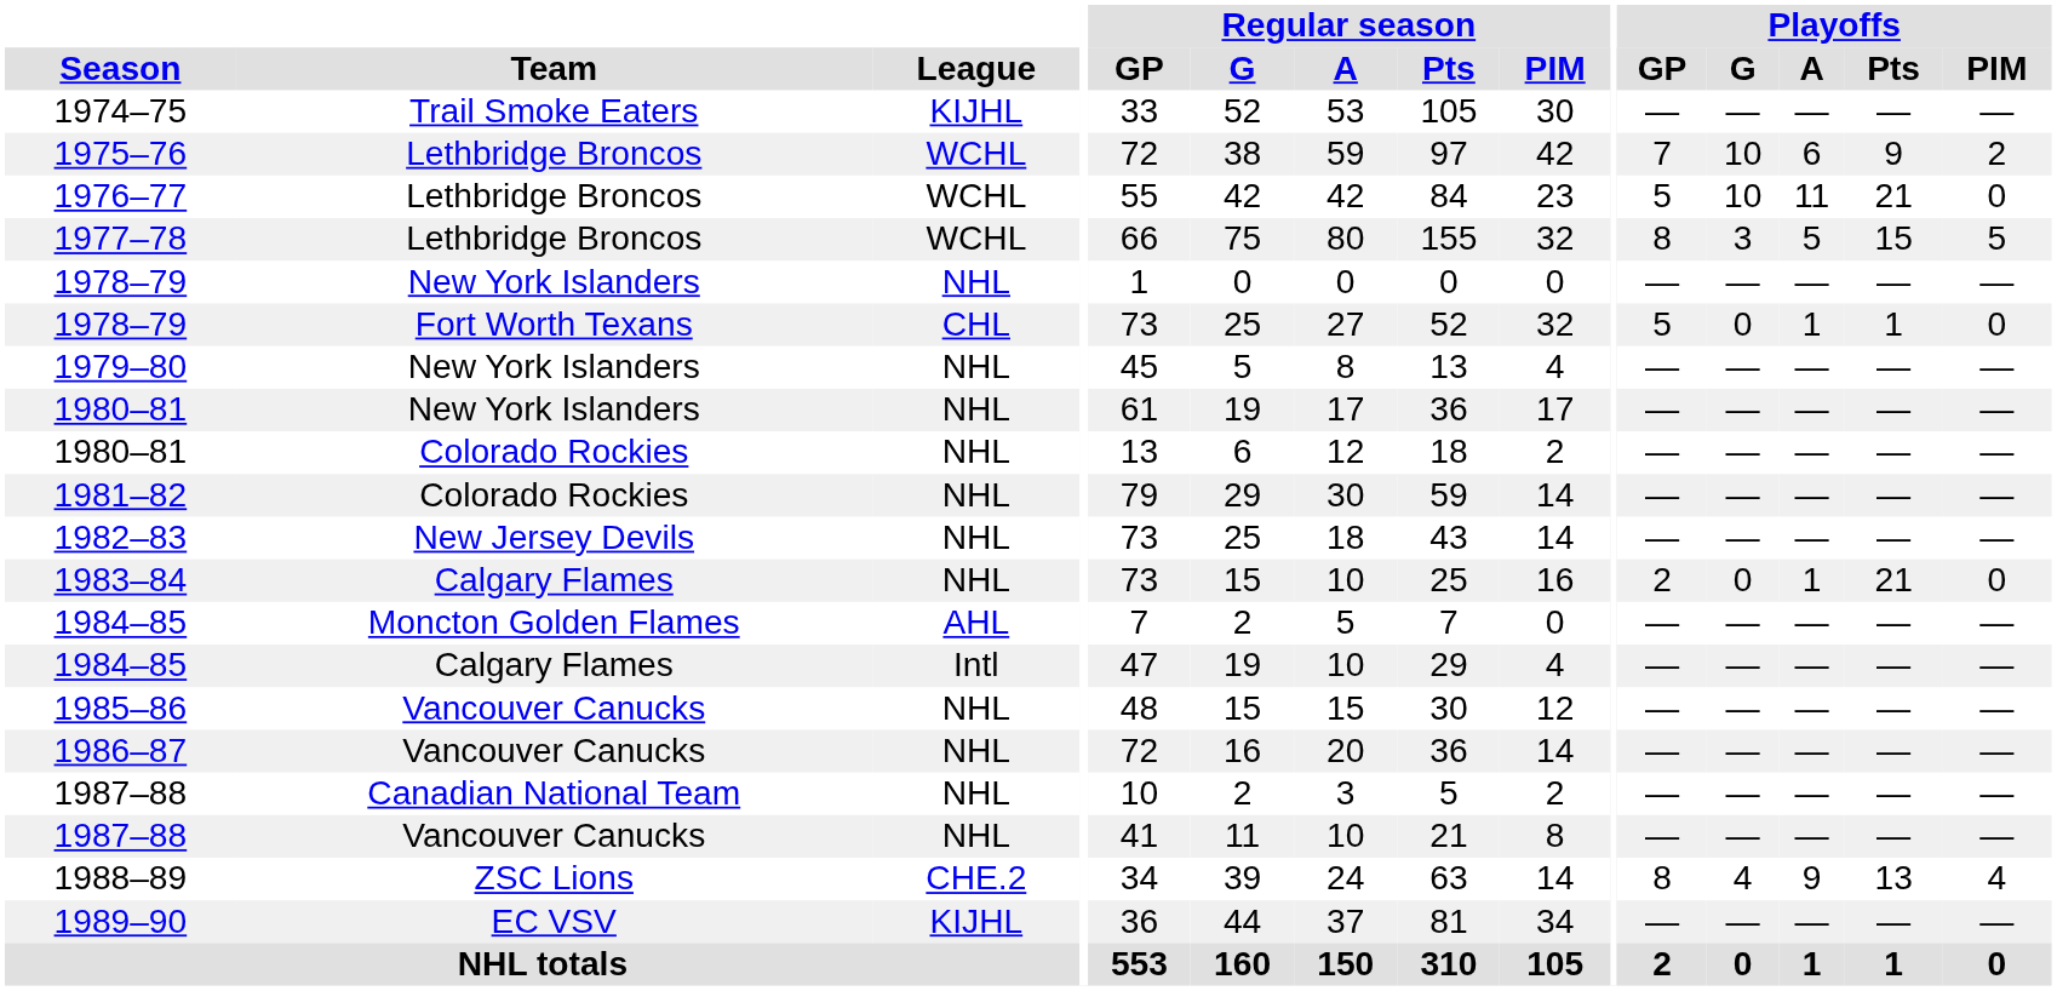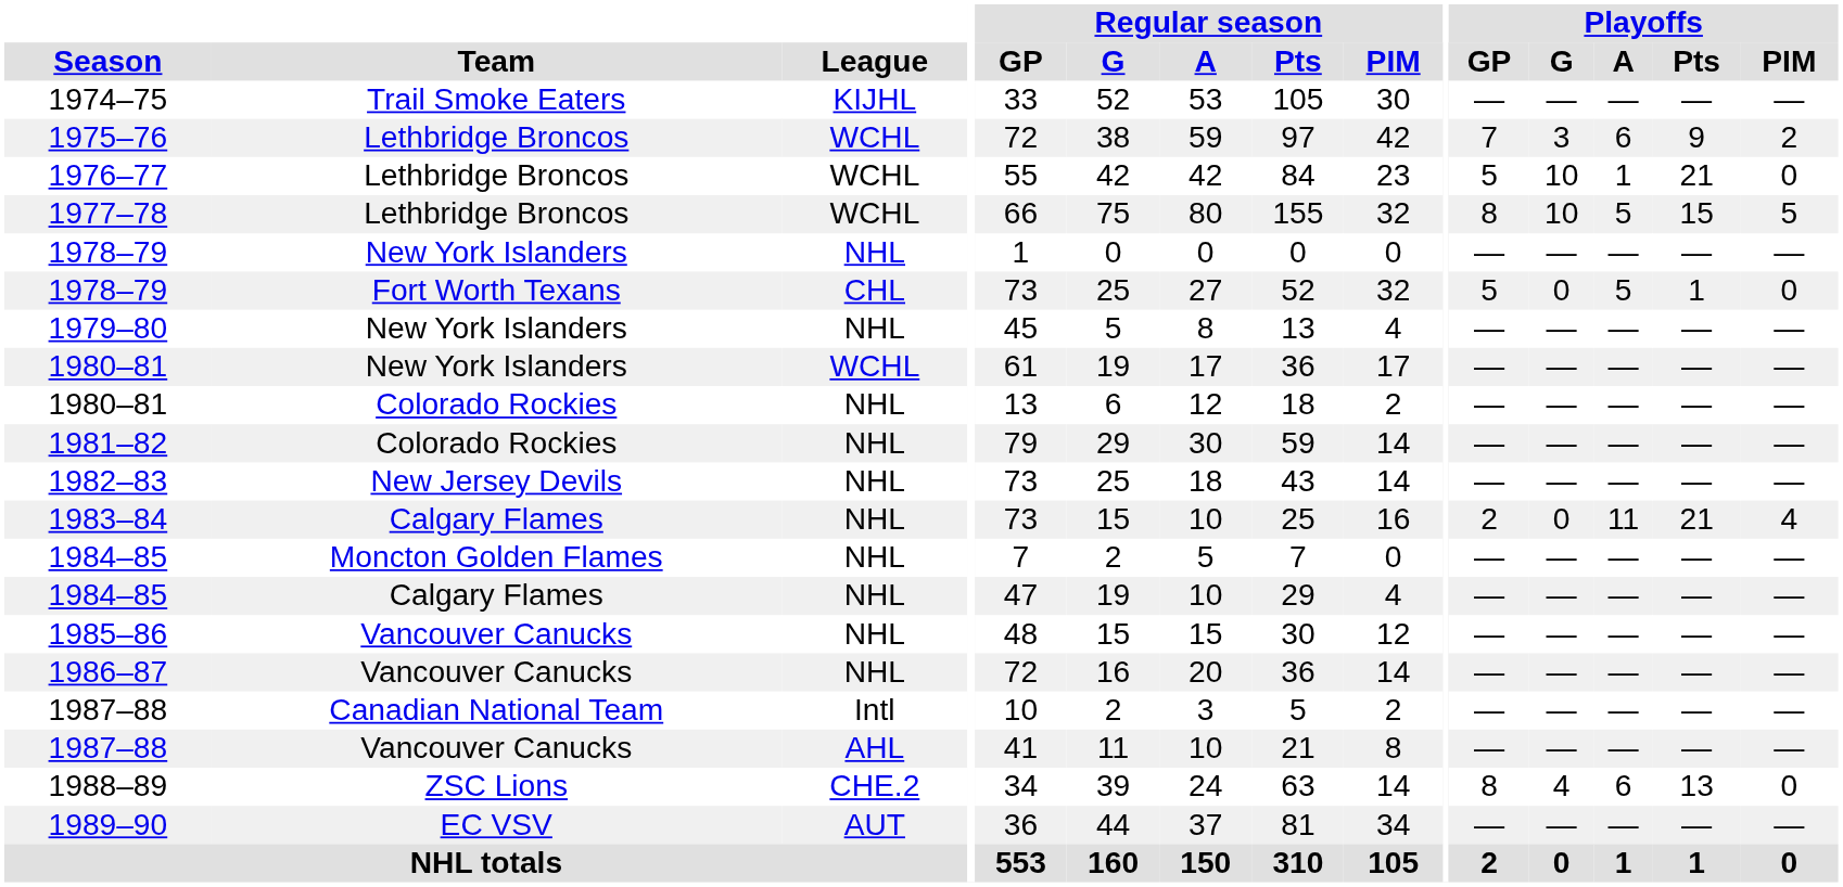 <table border="0" cellpadding="1" cellspacing="0" style="text-align:center; width:60em">
 <tr bgcolor="#e0e0e0">
 <th colspan="3" bgcolor="#ffffff"></th>
 <th rowspan="100" bgcolor="#ffffff"></th>
 <th colspan="5"><a href='#'>Regular season</a></th>
 <th rowspan="100" bgcolor="#ffffff"></th>
 <th colspan="5"><a href='#'>Playoffs</a></th>
 </tr>
 <tr bgcolor="#e0e0e0">
 <th><a href='#'>Season</a></th>
 <th>Team</th>
 <th>League</th>
 <th>GP</th>
 <th><a href='#'>G</a></th>
 <th><a href='#'>A</a></th>
 <th><a href='#'>Pts</a></th>
 <th><a href='#'>PIM</a></th>
 <th>GP</th>
 <th>G</th>
 <th>A</th>
 <th>Pts</th>
 <th>PIM</th>
 </tr>
 <tr>
 <td>1974–75</td>
 <td><a href='#'>Trail Smoke Eaters</a></td>
 <td><a href='#'>KIJHL</a></td>
 <td>33</td>
 <td>52</td>
 <td>53</td>
 <td>105</td>
 <td>30</td>
 <td>—</td>
 <td>—</td>
 <td>—</td>
 <td>—</td>
 <td>—</td>
 </tr>
 <tr bgcolor="#f0f0f0">
 <td><a href='#'>1975–76</a></td>
 <td><a href='#'>Lethbridge Broncos</a></td>
 <td><a href='#'>WCHL</a></td>
 <td>72</td>
 <td>38</td>
 <td>59</td>
 <td>97</td>
 <td>42</td>
 <td>7</td>
-<td>10</td>
+<td>3</td>
 <td>6</td>
 <td>9</td>
 <td>2</td>
 </tr>
 <tr>
 <td><a href='#'>1976–77</a></td>
 <td>Lethbridge Broncos</td>
 <td>WCHL</td>
 <td>55</td>
 <td>42</td>
 <td>42</td>
 <td>84</td>
 <td>23</td>
 <td>5</td>
 <td>10</td>
-<td>11</td>
+<td>1</td>
 <td>21</td>
 <td>0</td>
 </tr>
 <tr bgcolor="#f0f0f0">
 <td><a href='#'>1977–78</a></td>
 <td>Lethbridge Broncos</td>
 <td>WCHL</td>
 <td>66</td>
 <td>75</td>
 <td>80</td>
 <td>155</td>
 <td>32</td>
 <td>8</td>
-<td>3</td>
+<td>10</td>
 <td>5</td>
 <td>15</td>
 <td>5</td>
 </tr>
 <tr>
 <td><a href='#'>1978–79</a></td>
 <td><a href='#'>New York Islanders</a></td>
 <td><a href='#'>NHL</a></td>
 <td>1</td>
 <td>0</td>
 <td>0</td>
 <td>0</td>
 <td>0</td>
 <td>—</td>
 <td>—</td>
 <td>—</td>
 <td>—</td>
 <td>—</td>
 </tr>
 <tr bgcolor="#f0f0f0">
 <td><a href='#'>1978–79</a></td>
 <td><a href='#'>Fort Worth Texans</a></td>
 <td><a href='#'>CHL</a></td>
 <td>73</td>
 <td>25</td>
 <td>27</td>
 <td>52</td>
 <td>32</td>
 <td>5</td>
 <td>0</td>
-<td>1</td>
+<td>5</td>
 <td>1</td>
 <td>0</td>
 </tr>
 <tr>
 <td><a href='#'>1979–80</a></td>
 <td>New York Islanders</td>
 <td>NHL</td>
 <td>45</td>
 <td>5</td>
 <td>8</td>
 <td>13</td>
 <td>4</td>
 <td>—</td>
 <td>—</td>
 <td>—</td>
 <td>—</td>
 <td>—</td>
 </tr>
 <tr bgcolor="#f0f0f0">
 <td><a href='#'>1980–81</a></td>
 <td>New York Islanders</td>
-<td>NHL</td>
+<td><a href='#'>WCHL</a></td>
 <td>61</td>
 <td>19</td>
 <td>17</td>
 <td>36</td>
 <td>17</td>
 <td>—</td>
 <td>—</td>
 <td>—</td>
 <td>—</td>
 <td>—</td>
 </tr>
 <tr>
 <td>1980–81</td>
 <td><a href='#'>Colorado Rockies</a></td>
 <td>NHL</td>
 <td>13</td>
 <td>6</td>
 <td>12</td>
 <td>18</td>
 <td>2</td>
 <td>—</td>
 <td>—</td>
 <td>—</td>
 <td>—</td>
 <td>—</td>
 </tr>
 <tr bgcolor="#f0f0f0">
 <td><a href='#'>1981–82</a></td>
 <td>Colorado Rockies</td>
 <td>NHL</td>
 <td>79</td>
 <td>29</td>
 <td>30</td>
 <td>59</td>
 <td>14</td>
 <td>—</td>
 <td>—</td>
 <td>—</td>
 <td>—</td>
 <td>—</td>
 </tr>
 <tr>
 <td><a href='#'>1982–83</a></td>
 <td><a href='#'>New Jersey Devils</a></td>
 <td>NHL</td>
 <td>73</td>
 <td>25</td>
 <td>18</td>
 <td>43</td>
 <td>14</td>
 <td>—</td>
 <td>—</td>
 <td>—</td>
 <td>—</td>
 <td>—</td>
 </tr>
 <tr bgcolor="#f0f0f0">
 <td><a href='#'>1983–84</a></td>
 <td><a href='#'>Calgary Flames</a></td>
 <td>NHL</td>
 <td>73</td>
 <td>15</td>
 <td>10</td>
 <td>25</td>
 <td>16</td>
 <td>2</td>
 <td>0</td>
-<td>1</td>
+<td>11</td>
 <td>21</td>
-<td>0</td>
+<td>4</td>
 </tr>
 <tr>
 <td><a href='#'>1984–85</a></td>
 <td><a href='#'>Moncton Golden Flames</a></td>
-<td><a href='#'>AHL</a></td>
+<td>NHL</td>
 <td>7</td>
 <td>2</td>
 <td>5</td>
 <td>7</td>
 <td>0</td>
 <td>—</td>
 <td>—</td>
 <td>—</td>
 <td>—</td>
 <td>—</td>
 </tr>
 <tr bgcolor="#f0f0f0">
 <td><a href='#'>1984–85</a></td>
 <td>Calgary Flames</td>
-<td>Intl</td>
+<td>NHL</td>
 <td>47</td>
 <td>19</td>
 <td>10</td>
 <td>29</td>
 <td>4</td>
 <td>—</td>
 <td>—</td>
 <td>—</td>
 <td>—</td>
 <td>—</td>
 </tr>
 <tr>
 <td><a href='#'>1985–86</a></td>
 <td><a href='#'>Vancouver Canucks</a></td>
 <td>NHL</td>
 <td>48</td>
 <td>15</td>
 <td>15</td>
 <td>30</td>
 <td>12</td>
 <td>—</td>
 <td>—</td>
 <td>—</td>
 <td>—</td>
 <td>—</td>
 </tr>
 <tr bgcolor="#f0f0f0">
 <td><a href='#'>1986–87</a></td>
 <td>Vancouver Canucks</td>
 <td>NHL</td>
 <td>72</td>
 <td>16</td>
 <td>20</td>
 <td>36</td>
 <td>14</td>
 <td>—</td>
 <td>—</td>
 <td>—</td>
 <td>—</td>
 <td>—</td>
 </tr>
 <tr>
 <td>1987–88</td>
 <td><a href='#'>Canadian National Team</a></td>
-<td>NHL</td>
+<td>Intl</td>
 <td>10</td>
 <td>2</td>
 <td>3</td>
 <td>5</td>
 <td>2</td>
 <td>—</td>
 <td>—</td>
 <td>—</td>
 <td>—</td>
 <td>—</td>
 </tr>
 <tr bgcolor="#f0f0f0">
 <td><a href='#'>1987–88</a></td>
 <td>Vancouver Canucks</td>
-<td>NHL</td>
+<td><a href='#'>AHL</a></td>
 <td>41</td>
 <td>11</td>
 <td>10</td>
 <td>21</td>
 <td>8</td>
 <td>—</td>
 <td>—</td>
 <td>—</td>
 <td>—</td>
 <td>—</td>
 </tr>
 <tr>
 <td>1988–89</td>
 <td><a href='#'>ZSC Lions</a></td>
 <td><a href='#'>CHE.2</a></td>
 <td>34</td>
 <td>39</td>
 <td>24</td>
 <td>63</td>
 <td>14</td>
 <td>8</td>
 <td>4</td>
-<td>9</td>
+<td>6</td>
 <td>13</td>
-<td>4</td>
+<td>0</td>
 </tr>
 <tr bgcolor="#f0f0f0">
 <td><a href='#'>1989–90</a></td>
 <td><a href='#'>EC VSV</a></td>
-<td><a href='#'>KIJHL</a></td>
+<td><a href='#'>AUT</a></td>
 <td>36</td>
 <td>44</td>
 <td>37</td>
 <td>81</td>
 <td>34</td>
 <td>—</td>
 <td>—</td>
 <td>—</td>
 <td>—</td>
 <td>—</td>
 </tr>
 <tr bgcolor="#e0e0e0">
 <th colspan="3">NHL totals</th>
 <th>553</th>
 <th>160</th>
 <th>150</th>
 <th>310</th>
 <th>105</th>
 <th>2</th>
 <th>0</th>
 <th>1</th>
 <th>1</th>
 <th>0</th>
 </tr>
 </table>
